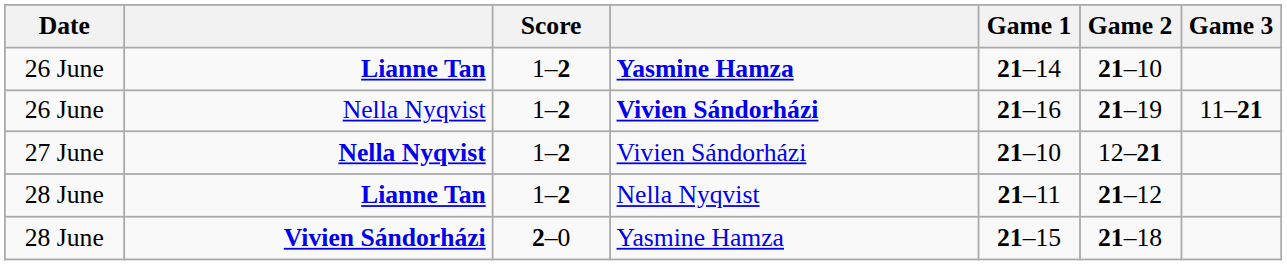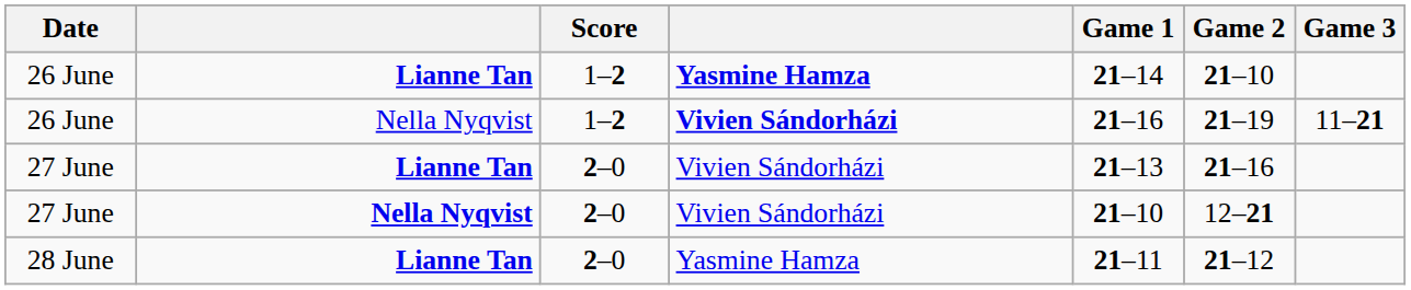 <table class="wikitable" style="text-align: center; font-size:90% ">
 <tr>
 <th width="60">Date</th>
 <th align="right" width="200"></th>
 <th width="60">Score</th>
 <th align="left" width="200"></th>
 <th width="50">Game 1</th>
 <th width="50">Game 2</th>
 <th width="50">Game 3</th>
 </tr>
 <tr>
 <td>26 June</td>
 <td align="right"><strong><a href='#'>Lianne Tan</a> </strong></td>
 <td align="center">1–<strong>2</strong></td>
 <td align="left"><strong> <a href='#'>Yasmine Hamza</a></strong></td>
 <td><strong>21</strong>–14</td>
 <td><strong>21</strong>–10</td>
 <td></td>
 </tr>
 <tr>
 <td>26 June</td>
 <td align="right"><a href='#'>Nella Nyqvist</a> </td>
 <td align="center">1–<strong>2</strong></td>
 <td align="left"><strong> <a href='#'>Vivien Sándorházi</a></strong></td>
 <td><strong>21</strong>–16</td>
 <td><strong>21</strong>–19</td>
 <td>11–<strong>21</strong></td>
 </tr>
 <tr>
 <td>27 June</td>
+<td align="right"><strong><a href='#'>Lianne Tan</a> </strong></td>
+<td><strong>2</strong>–0</td>
+<td align="left"> <a href='#'>Vivien Sándorházi</a></td>
+<td><strong>21</strong>–13</td>
+<td><strong>21</strong>–16</td>
+<td></td>
+</tr>
+<tr>
+<td>27 June</td>
 <td align="right"><strong><a href='#'>Nella Nyqvist</a> </strong></td>
-<td align="center">1–<strong>2</strong></td>
+<td><strong>2</strong>–0</td>
 <td align="left"> <a href='#'>Vivien Sándorházi</a></td>
 <td><strong>21</strong>–10</td>
 <td>12–<strong>21</strong></td>
 <td></td>
 </tr>
 <tr>
 <td>28 June</td>
 <td align="right"><strong><a href='#'>Lianne Tan</a> </strong></td>
-<td align="center">1–<strong>2</strong></td>
-<td align="left"> <a href='#'>Nella Nyqvist</a></td>
+<td align="center"><strong>2</strong>–0</td>
+<td align="left"> <a href='#'>Yasmine Hamza</a></td>
 <td><strong>21</strong>–11</td>
 <td><strong>21</strong>–12</td>
 <td></td>
 </tr>
-<tr>
-<td>28 June</td>
-<td align="right"><strong><a href='#'>Vivien Sándorházi</a> </strong></td>
-<td><strong>2</strong>–0</td>
-<td align="left"> <a href='#'>Yasmine Hamza</a></td>
-<td><strong>21</strong>–15</td>
-<td><strong>21</strong>–18</td>
-<td></td>
-</tr>
 </table>
